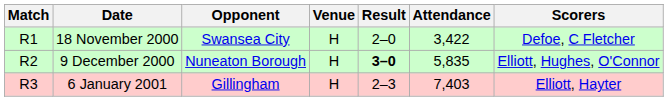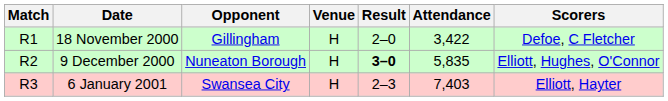 <table class="wikitable" style="font-size:100%; text-align:center">
 <tr>
 <th>Match</th>
 <th>Date</th>
 <th>Opponent</th>
 <th>Venue</th>
 <th>Result</th>
 <th>Attendance</th>
 <th>Scorers</th>
 </tr>
 <tr style="background: #CCFFCC;">
 <td>R1</td>
 <td>18 November 2000</td>
-<td><a href='#'>Swansea City</a></td>
+<td><a href='#'>Gillingham</a></td>
 <td>H</td>
 <td>2–0</td>
 <td>3,422</td>
 <td><a href='#'>Defoe</a>, <a href='#'>C Fletcher</a></td>
 </tr>
 <tr style="background: #CCFFCC;">
 <td>R2</td>
 <td>9 December 2000</td>
 <td><a href='#'>Nuneaton Borough</a></td>
 <td>H</td>
 <td><strong>3–0</strong></td>
 <td>5,835</td>
 <td><a href='#'>Elliott</a>, <a href='#'>Hughes</a>, <a href='#'>O'Connor</a></td>
 </tr>
 <tr style="background: #FFCCCC;">
 <td>R3</td>
 <td>6 January 2001</td>
-<td><a href='#'>Gillingham</a></td>
+<td><a href='#'>Swansea City</a></td>
 <td>H</td>
 <td>2–3</td>
 <td>7,403</td>
 <td><a href='#'>Elliott</a>, <a href='#'>Hayter</a></td>
 </tr>
 </table>
